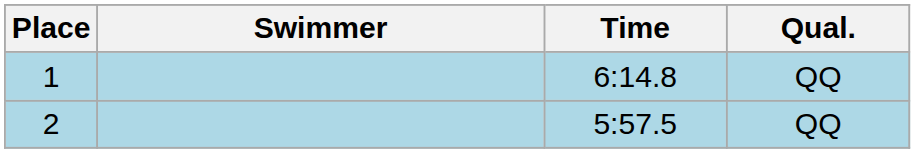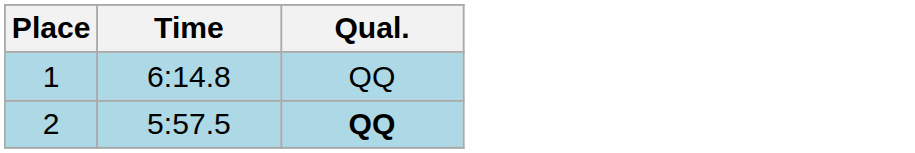 <table class=wikitable style="text-align:center">
 <tr>
 <th>Place</th>
-<th width=230>Swimmer</th>
 <th width=90>Time</th>
 <th width=90>Qual.</th>
 </tr>
 <tr bgcolor=lightblue>
 <td>1</td>
-<td align=left></td>
 <td>6:14.8</td>
 <td>QQ</td>
 </tr>
 <tr bgcolor=lightblue>
 <td>2</td>
-<td align=left></td>
 <td>5:57.5</td>
-<td>QQ</td>
+<td><strong>QQ</strong></td>
 </tr>
 </table>
